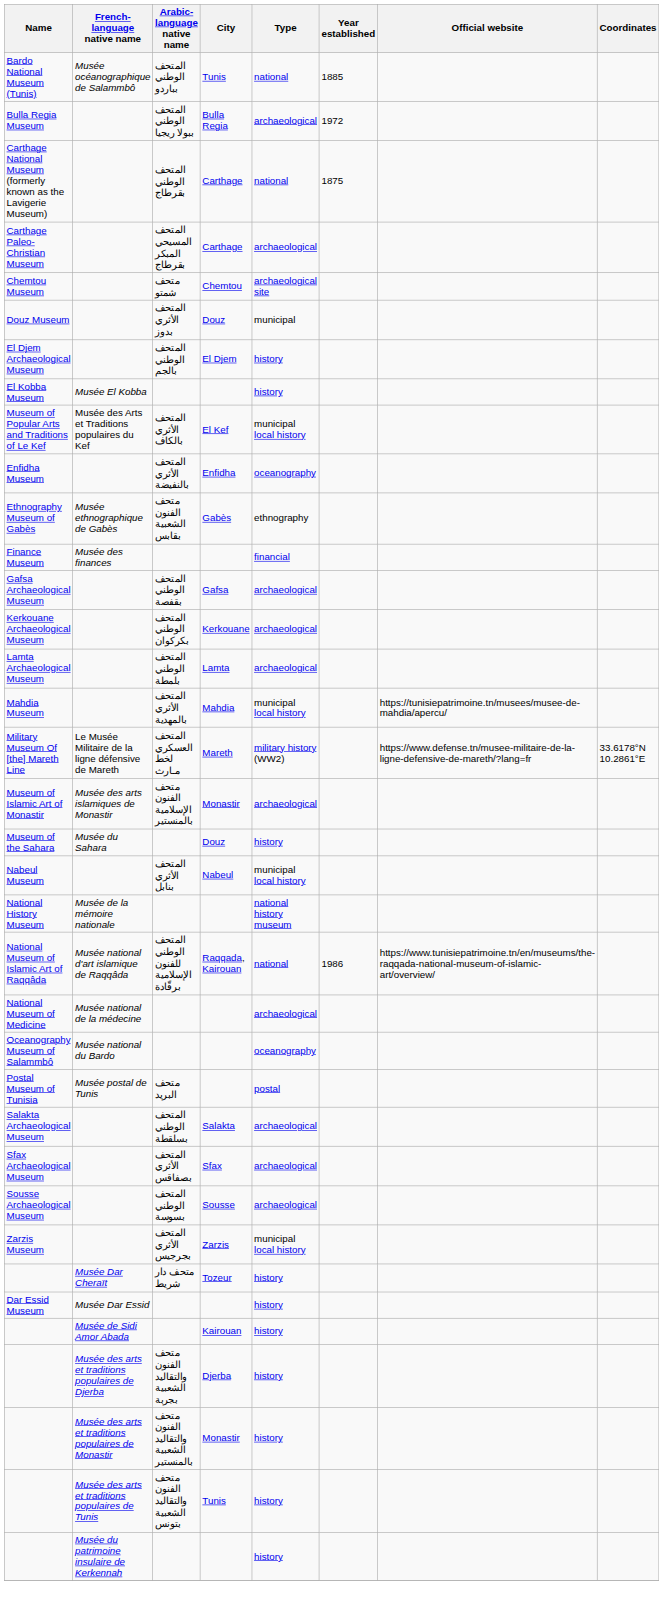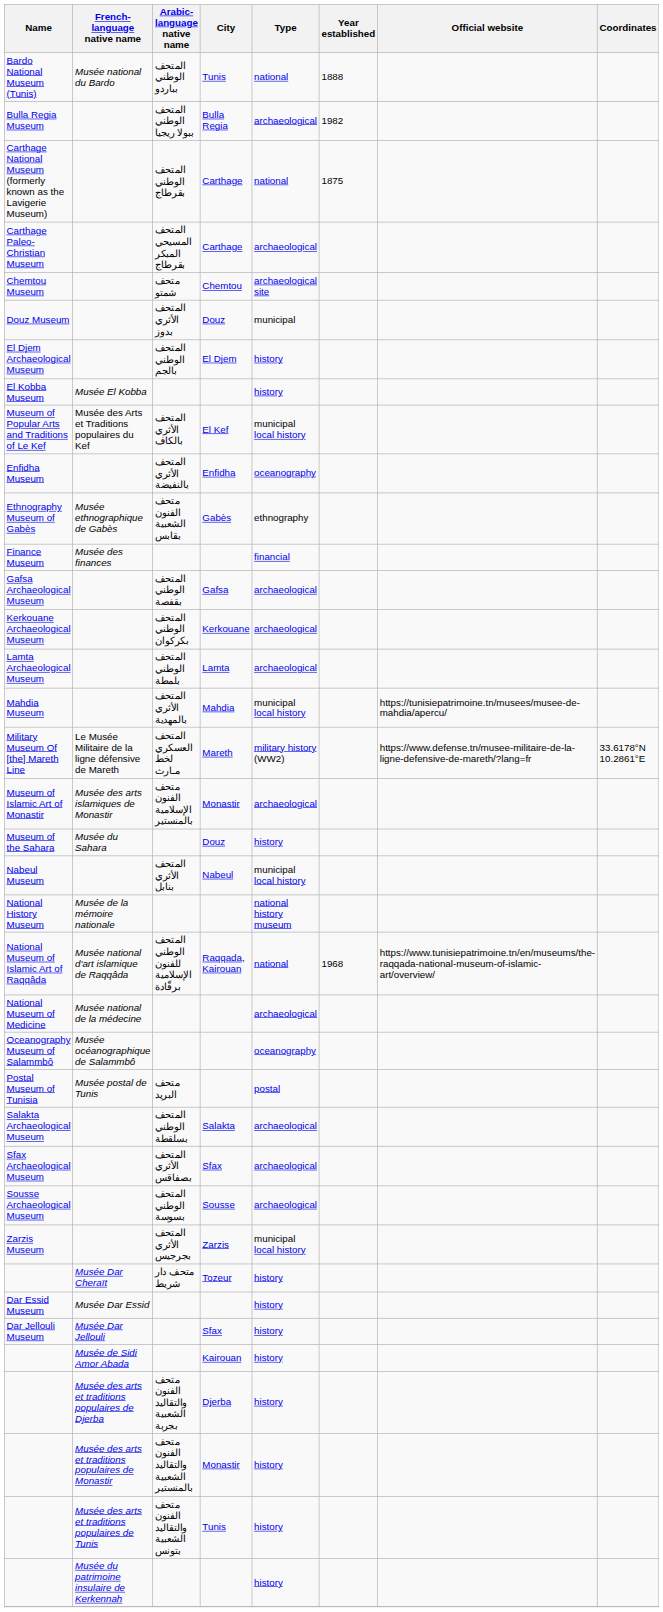 <table class="wikitable sortable">
 <tr>
 <th>Name</th>
 <th><a href='#'>French-language</a><br> native name</th>
 <th><a href='#'>Arabic-language</a><br> native name</th>
 <th>City</th>
 <th>Type</th>
 <th>Year<br> established</th>
 <th>Official website</th>
 <th>Coordinates</th>
 </tr>
 <tr>
 <td><a href='#'>Bardo National Museum (Tunis)</a></td>
-<td><em>Musée océanographique de Salammbô</em></td>
+<td><em>Musée national du Bardo</em></td>
 <td>المتحف الوطني بباردو</td>
 <td><a href='#'>Tunis</a></td>
 <td><a href='#'>national</a></td>
-<td>1885</td>
+<td>1888</td>
 <td></td>
 <td></td>
 </tr>
 <tr>
 <td><a href='#'>Bulla Regia Museum</a></td>
 <td></td>
 <td>المتحف الوطني ببولا ريجيا</td>
 <td><a href='#'>Bulla Regia</a></td>
 <td><a href='#'>archaeological</a></td>
-<td>1972</td>
+<td>1982</td>
 <td></td>
 <td></td>
 </tr>
 <tr>
 <td><a href='#'>Carthage National Museum</a><br>(formerly known as the Lavigerie Museum)</td>
 <td></td>
 <td>المتحف الوطني بقرطاج</td>
 <td><a href='#'>Carthage</a></td>
 <td><a href='#'>national</a></td>
 <td>1875</td>
 <td></td>
 <td></td>
 </tr>
 <tr>
 <td><a href='#'>Carthage Paleo-Christian Museum</a></td>
 <td></td>
 <td>المتحف المسيحي المبكر بقرطاج</td>
 <td><a href='#'>Carthage</a></td>
 <td><a href='#'>archaeological</a></td>
 <td></td>
 <td></td>
 <td></td>
 </tr>
 <tr>
 <td><a href='#'>Chemtou Museum</a></td>
 <td></td>
 <td>متحف شمتو</td>
 <td><a href='#'>Chemtou</a></td>
 <td><a href='#'>archaeological site</a></td>
 <td></td>
 <td></td>
 <td></td>
 </tr>
 <tr>
 <td><a href='#'>Douz Museum</a></td>
 <td></td>
 <td>المتحف الأثري بدوز</td>
 <td><a href='#'>Douz</a></td>
 <td>municipal</td>
 <td></td>
 <td></td>
 <td></td>
 </tr>
 <tr>
 <td><a href='#'>El Djem Archaeological Museum</a></td>
 <td></td>
 <td>المتحف الوطني بالجم</td>
 <td><a href='#'>El Djem</a></td>
 <td><a href='#'>history</a></td>
 <td></td>
 <td></td>
 <td></td>
 </tr>
 <tr>
 <td><a href='#'>El Kobba Museum</a></td>
 <td><em>Musée El Kobba</em></td>
 <td></td>
 <td></td>
 <td><a href='#'>history</a></td>
 <td></td>
 <td></td>
 <td></td>
 </tr>
 <tr>
 <td><a href='#'>Museum of Popular Arts and Traditions of Le Kef</a></td>
 <td>Musée des Arts et Traditions populaires du Kef</td>
 <td>المتحف الأثري بالكاف</td>
 <td><a href='#'>El Kef</a></td>
 <td>municipal <a href='#'>local history</a></td>
 <td></td>
 <td></td>
 <td></td>
 </tr>
 <tr>
 <td><a href='#'>Enfidha Museum</a></td>
 <td></td>
 <td>المتحف الأثري بالنفيضة</td>
 <td><a href='#'>Enfidha</a></td>
 <td><a href='#'>oceanography</a></td>
 <td></td>
 <td></td>
 <td></td>
 </tr>
 <tr>
 <td><a href='#'>Ethnography Museum of Gabès</a></td>
 <td><em>Musée ethnographique de Gabès</em></td>
 <td>متحف الفنون الشعبية بقابس</td>
 <td><a href='#'>Gabès</a></td>
 <td>ethnography</td>
 <td></td>
 <td></td>
 <td></td>
 </tr>
 <tr>
 <td><a href='#'>Finance Museum</a></td>
 <td><em>Musée des finances</em></td>
 <td></td>
 <td></td>
 <td><a href='#'>financial</a></td>
 <td></td>
 <td></td>
 <td></td>
 </tr>
 <tr>
 <td><a href='#'>Gafsa Archaeological Museum</a></td>
 <td></td>
 <td>المتحف الوطني بقفصة</td>
 <td><a href='#'>Gafsa</a></td>
 <td><a href='#'>archaeological</a></td>
 <td></td>
 <td></td>
 <td></td>
 </tr>
 <tr>
 <td><a href='#'>Kerkouane Archaeological Museum</a></td>
 <td></td>
 <td>المتحف الوطني بكركوان</td>
 <td><a href='#'>Kerkouane</a></td>
 <td><a href='#'>archaeological</a></td>
 <td></td>
 <td></td>
 <td></td>
 </tr>
 <tr>
 <td><a href='#'>Lamta Archaeological Museum</a></td>
 <td></td>
 <td>المتحف الوطني بلمطة</td>
 <td><a href='#'>Lamta</a></td>
 <td><a href='#'>archaeological</a></td>
 <td></td>
 <td></td>
 <td></td>
 </tr>
 <tr>
 <td><a href='#'>Mahdia Museum</a></td>
 <td></td>
 <td>المتحف الأثري بالمهدية</td>
 <td><a href='#'>Mahdia</a></td>
 <td>municipal <a href='#'>local history</a></td>
 <td></td>
 <td>https://tunisiepatrimoine.tn/musees/musee-de-mahdia/apercu/</td>
 <td></td>
 </tr>
 <tr>
 <td><a href='#'>Military Museum Of [the] Mareth Line</a></td>
 <td>Le Musée Militaire de la ligne défensive de Mareth</td>
 <td>المتحف العسكري لخط مـارث</td>
 <td><a href='#'>Mareth</a></td>
 <td><a href='#'>military history</a> (WW2)</td>
 <td></td>
 <td>https://www.defense.tn/musee-militaire-de-la-ligne-defensive-de-mareth/?lang=fr</td>
 <td>33.6178°N 10.2861°E</td>
 </tr>
 <tr>
 <td><a href='#'>Museum of Islamic Art of Monastir</a></td>
 <td><em>Musée des arts islamiques de Monastir</em></td>
 <td>متحف الفنون الإسلامية بالمنستير</td>
 <td><a href='#'>Monastir</a></td>
 <td><a href='#'>archaeological</a></td>
 <td></td>
 <td></td>
 <td></td>
 </tr>
 <tr>
 <td><a href='#'>Museum of the Sahara</a></td>
 <td><em>Musée du Sahara</em></td>
 <td></td>
 <td><a href='#'>Douz</a></td>
 <td><a href='#'>history</a></td>
 <td></td>
 <td></td>
 <td></td>
 </tr>
 <tr>
 <td><a href='#'>Nabeul Museum</a></td>
 <td></td>
 <td>المتحف الأثري بنابل</td>
 <td><a href='#'>Nabeul</a></td>
 <td>municipal <a href='#'>local history</a></td>
 <td></td>
 <td></td>
 <td></td>
 </tr>
 <tr>
 <td><a href='#'>National History Museum</a></td>
 <td><em>Musée de la mémoire nationale</em></td>
 <td></td>
 <td></td>
 <td><a href='#'>national</a> <a href='#'>history museum</a></td>
 <td></td>
 <td></td>
 <td></td>
 </tr>
 <tr>
 <td><a href='#'>National Museum of Islamic Art of Raqqâda</a></td>
 <td><em>Musée national d'art islamique de Raqqâda</em></td>
 <td>المتحف الوطني للفنون الإسلامية برقّادة</td>
 <td><a href='#'>Raqqada</a>, <a href='#'>Kairouan</a></td>
 <td><a href='#'>national</a></td>
-<td>1986</td>
+<td>1968</td>
 <td>https://www.tunisiepatrimoine.tn/en/museums/the-raqqada-national-museum-of-islamic-art/overview/</td>
 <td></td>
 </tr>
 <tr>
 <td><a href='#'>National Museum of Medicine</a></td>
 <td><em>Musée national de la médecine</em></td>
 <td></td>
 <td></td>
 <td><a href='#'>archaeological</a></td>
 <td></td>
 <td></td>
 <td></td>
 </tr>
 <tr>
 <td><a href='#'>Oceanography Museum of Salammbô</a></td>
-<td><em>Musée national du Bardo</em></td>
+<td><em>Musée océanographique de Salammbô</em></td>
 <td></td>
 <td></td>
 <td><a href='#'>oceanography</a></td>
 <td></td>
 <td></td>
 <td></td>
 </tr>
 <tr>
 <td><a href='#'>Postal Museum of Tunisia</a></td>
 <td><em>Musée postal de Tunis</em></td>
 <td>متحف البريد</td>
 <td></td>
 <td><a href='#'>postal</a></td>
 <td></td>
 <td></td>
 <td></td>
 </tr>
 <tr>
 <td><a href='#'>Salakta Archaeological Museum</a></td>
 <td></td>
 <td>المتحف الوطني بسلقطة</td>
 <td><a href='#'>Salakta</a></td>
 <td><a href='#'>archaeological</a></td>
 <td></td>
 <td></td>
 <td></td>
 </tr>
 <tr>
 <td><a href='#'>Sfax Archaeological Museum</a></td>
 <td></td>
 <td>المتحف الأثري بصفاقس</td>
 <td><a href='#'>Sfax</a></td>
 <td><a href='#'>archaeological</a></td>
 <td></td>
 <td></td>
 <td></td>
 </tr>
 <tr>
 <td><a href='#'>Sousse Archaeological Museum</a></td>
 <td></td>
 <td>المتحف الوطني بسوسة</td>
 <td><a href='#'>Sousse</a></td>
 <td><a href='#'>archaeological</a></td>
 <td></td>
 <td></td>
 <td></td>
 </tr>
 <tr>
 <td><a href='#'>Zarzis Museum</a></td>
 <td></td>
 <td>المتحف الأثري بجرجيس</td>
 <td><a href='#'>Zarzis</a></td>
 <td>municipal <a href='#'>local history</a></td>
 <td></td>
 <td></td>
 <td></td>
 </tr>
 <tr>
 <td></td>
 <td><em><a href='#'>Musée Dar Cheraït</a></em></td>
 <td>متحف دار شريط</td>
 <td><a href='#'>Tozeur</a></td>
 <td><a href='#'>history</a></td>
 <td></td>
 <td></td>
 <td></td>
 </tr>
 <tr>
 <td><a href='#'>Dar Essid Museum</a></td>
 <td><em>Musée Dar Essid</em></td>
 <td></td>
 <td></td>
 <td><a href='#'>history</a></td>
 <td></td>
 <td></td>
 <td></td>
 </tr>
 <tr>
+<td><a href='#'>Dar Jellouli Museum</a></td>
+<td><em><a href='#'>Musée Dar Jellouli</a></em></td>
+<td></td>
+<td><a href='#'>Sfax</a></td>
+<td><a href='#'>history</a></td>
+<td></td>
+<td></td>
+<td></td>
+</tr>
+<tr>
 <td></td>
 <td><em><a href='#'>Musée de Sidi Amor Abada</a></em></td>
 <td></td>
 <td><a href='#'>Kairouan</a></td>
 <td><a href='#'>history</a></td>
 <td></td>
 <td></td>
 <td></td>
 </tr>
 <tr>
 <td></td>
 <td><em><a href='#'>Musée des arts et traditions populaires de Djerba</a></em></td>
 <td>متحف الفنون والتقاليد الشعبية بجربة</td>
 <td><a href='#'>Djerba</a></td>
 <td><a href='#'>history</a></td>
 <td></td>
 <td></td>
 <td></td>
 </tr>
 <tr>
 <td></td>
 <td><em><a href='#'>Musée des arts et traditions populaires de Monastir</a></em></td>
 <td>متحف الفنون والتقاليد الشعبية بالمنستير</td>
 <td><a href='#'>Monastir</a></td>
 <td><a href='#'>history</a></td>
 <td></td>
 <td></td>
 <td></td>
 </tr>
 <tr>
 <td></td>
 <td><em><a href='#'>Musée des arts et traditions populaires de Tunis</a></em></td>
 <td>متحف الفنون والتقاليد الشعبية بتونس</td>
 <td><a href='#'>Tunis</a></td>
 <td><a href='#'>history</a></td>
 <td></td>
 <td></td>
 <td></td>
 </tr>
 <tr>
 <td></td>
 <td><em><a href='#'>Musée du patrimoine insulaire de Kerkennah</a></em></td>
 <td></td>
 <td></td>
 <td><a href='#'>history</a></td>
 <td></td>
 <td></td>
 <td></td>
 </tr>
 <tr>
 </tr>
 </table>
